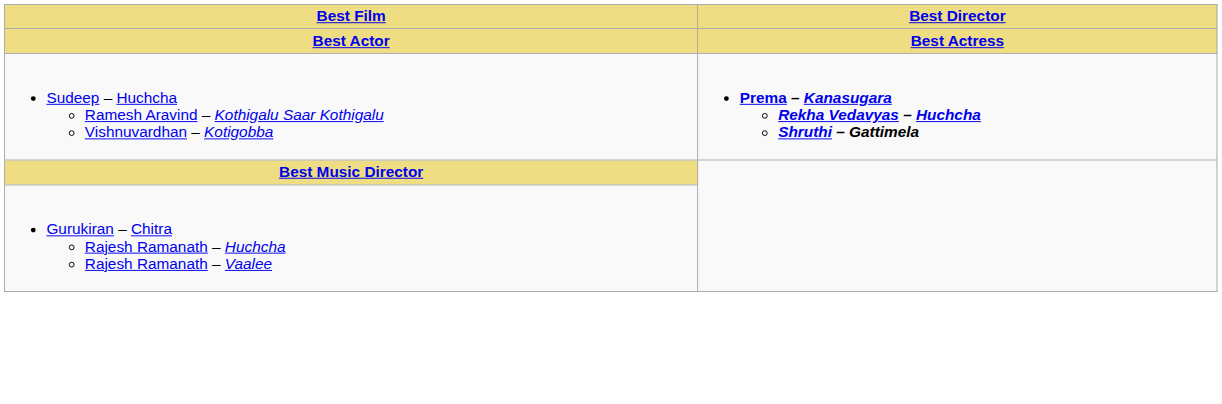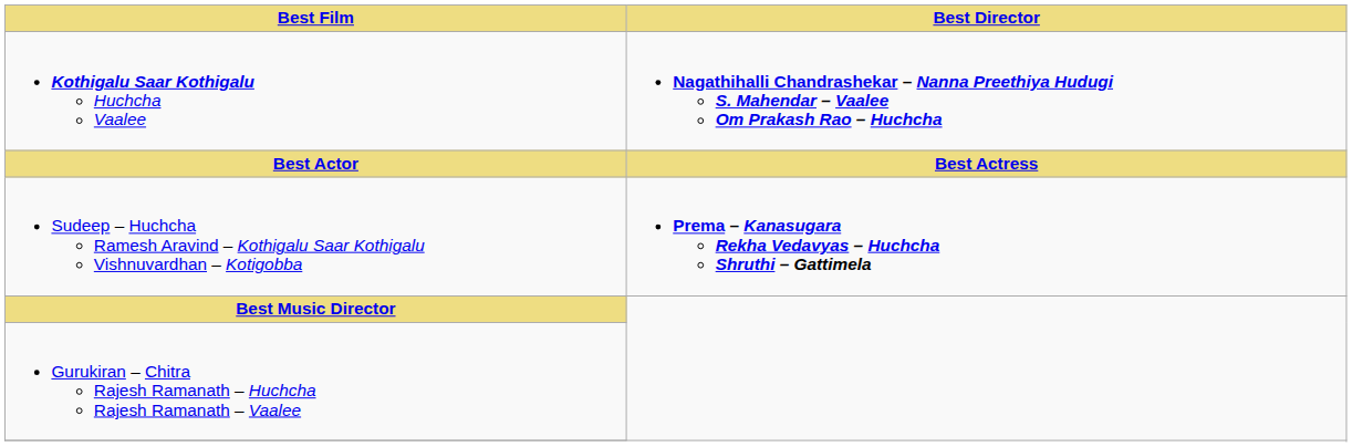 <table class="wikitable" width =100% |>
 <tr>
 <th ! style="background:#eedd82; text-align:center;"><a href='#'>Best Film</a></th>
 <th ! style="background:#eedd82; text-align:center;"><a href='#'>Best Director</a></th>
+</tr>
+<tr>
+<td valign="top"><br><ul><li><strong><em><a href='#'>Kothigalu Saar Kothigalu</a></em></strong><ul><li><em><a href='#'>Huchcha</a></em></li><li><em><a href='#'>Vaalee</a></em></li></ul></li></ul></td>
+<td valign="top"><br><ul><li><strong><a href='#'>Nagathihalli Chandrashekar</a> – <em><a href='#'>Nanna Preethiya Hudugi</a><strong><em><ul><li><a href='#'>S. Mahendar</a> – </em><a href='#'>Vaalee</a><em></li><li><a href='#'>Om Prakash Rao</a> – </em><a href='#'>Huchcha</a><em></li></ul></li></ul></td>
 </tr>
 <tr>
 <th ! style="background:#eedd82; text-align:center;"><a href='#'>Best Actor</a></th>
 <th ! style="background:#eedd82; text-align:center;"><a href='#'>Best Actress</a></th>
 </tr>
 <tr>
 <td><br><ul><li></strong><a href='#'>Sudeep</a> – </em><a href='#'>Huchcha</a></em></strong><ul><li><a href='#'>Ramesh Aravind</a> – <em><a href='#'>Kothigalu Saar Kothigalu</a></em></li><li><a href='#'>Vishnuvardhan</a> – <em><a href='#'>Kotigobba</a></em></li></ul></li></ul></td>
 <td><br><ul><li><strong><a href='#'>Prema</a> – <em><a href='#'>Kanasugara</a><strong><em><ul><li><a href='#'>Rekha Vedavyas</a> – </em><a href='#'>Huchcha</a><em></li><li><a href='#'>Shruthi</a> – </em>Gattimela<em></li></ul></li></ul></td>
 </tr>
 <tr>
 <th ! style="background:#eedd82; text-align:center;"><a href='#'>Best Music Director</a></th>
 </tr>
 <tr>
 <td><br><ul><li></strong><a href='#'>Gurukiran</a> – </em><a href='#'>Chitra</a></em></strong><ul><li><a href='#'>Rajesh Ramanath</a> – <em><a href='#'>Huchcha</a></em></li><li><a href='#'>Rajesh Ramanath</a> – <em><a href='#'>Vaalee</a></em></li></ul></li></ul></td>
 </tr>
 <tr>
 </tr>
 </table>
